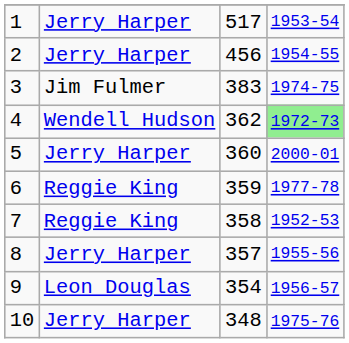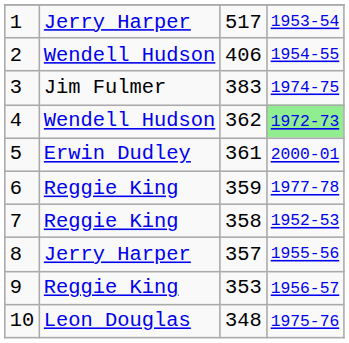 <table class="wikitable">
 <tr>
 </tr>
 <tr>
 <td>1</td>
 <td><a href='#'>Jerry Harper</a></td>
 <td>517</td>
 <td style="font-size:80%;"><a href='#'>1953-54</a></td>
 </tr>
 <tr>
 <td>2</td>
-<td><a href='#'>Jerry Harper</a></td>
-<td>456</td>
+<td><a href='#'>Wendell Hudson</a></td>
+<td>406</td>
 <td style="font-size:80%;"><a href='#'>1954-55</a></td>
 </tr>
 <tr>
 <td>3</td>
 <td>Jim Fulmer</td>
 <td>383</td>
 <td style="font-size:80%;"><a href='#'>1974-75</a></td>
 </tr>
 <tr>
 <td>4</td>
 <td><a href='#'>Wendell Hudson</a></td>
 <td>362</td>
 <td style="background: lightgreen; font-size:80%;"><a href='#'>1972-73</a></td>
 </tr>
 <tr>
 <td>5</td>
-<td><a href='#'>Jerry Harper</a></td>
-<td>360</td>
+<td><a href='#'>Erwin Dudley</a></td>
+<td>361</td>
 <td style="font-size:80%;"><a href='#'>2000-01</a></td>
 </tr>
 <tr>
 <td>6</td>
 <td><a href='#'>Reggie King</a></td>
 <td>359</td>
 <td style="font-size:80%;"><a href='#'>1977-78</a></td>
 </tr>
 <tr>
 <td>7</td>
 <td><a href='#'>Reggie King</a></td>
 <td>358</td>
 <td style="font-size:80%;"><a href='#'>1952-53</a></td>
 </tr>
 <tr>
 <td>8</td>
 <td><a href='#'>Jerry Harper</a></td>
 <td>357</td>
 <td style="font-size:80%;"><a href='#'>1955-56</a></td>
 </tr>
 <tr>
 <td>9</td>
-<td><a href='#'>Leon Douglas</a></td>
-<td>354</td>
+<td><a href='#'>Reggie King</a></td>
+<td>353</td>
 <td style="font-size:80%;"><a href='#'>1956-57</a></td>
 </tr>
 <tr>
 <td>10</td>
-<td><a href='#'>Jerry Harper</a></td>
+<td><a href='#'>Leon Douglas</a></td>
 <td>348</td>
 <td style="font-size:80%;"><a href='#'>1975-76</a></td>
 </tr>
 </table>
